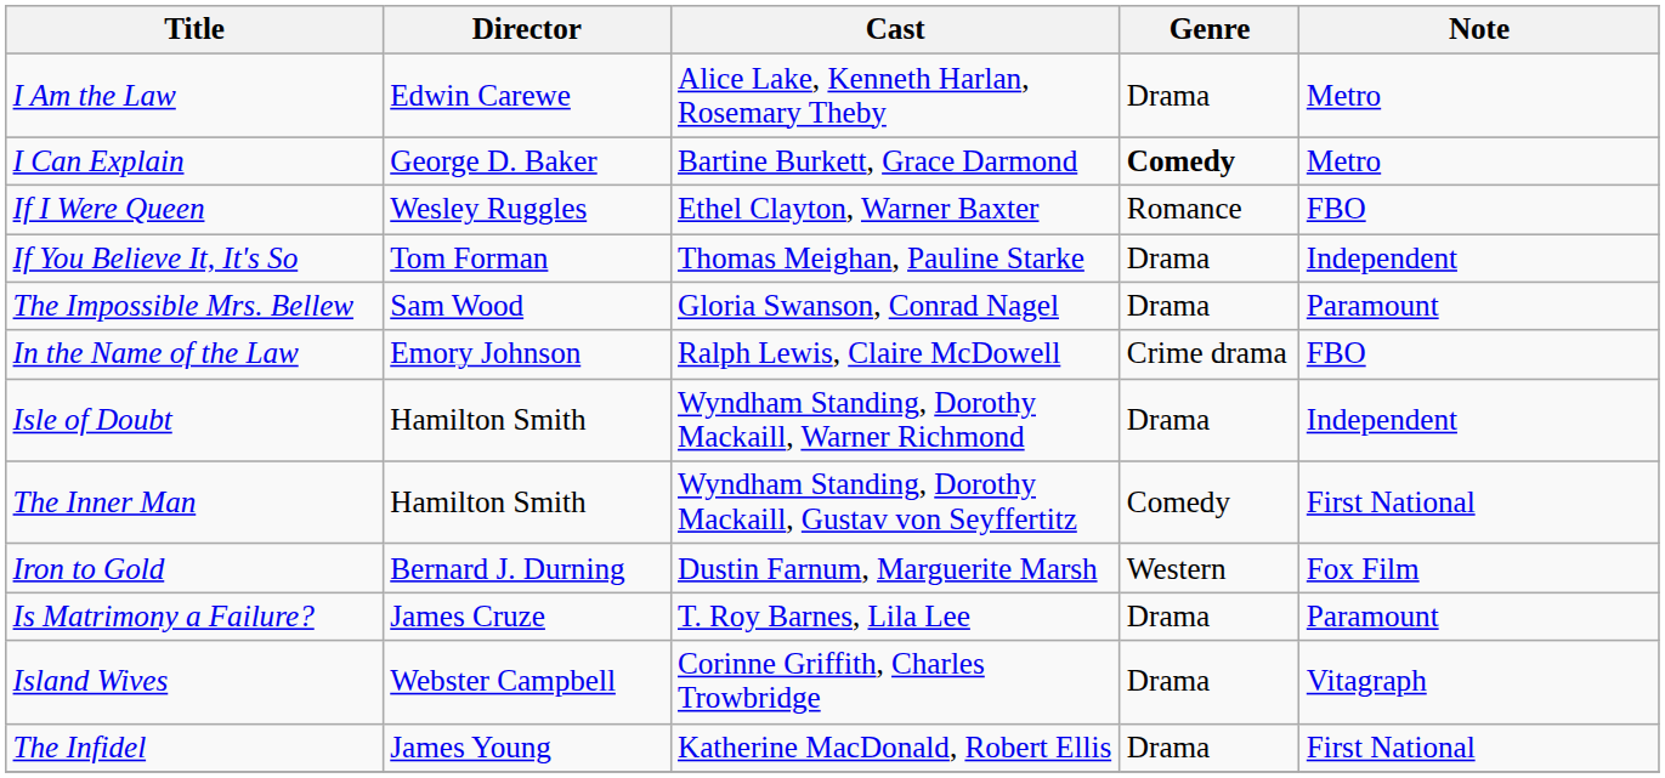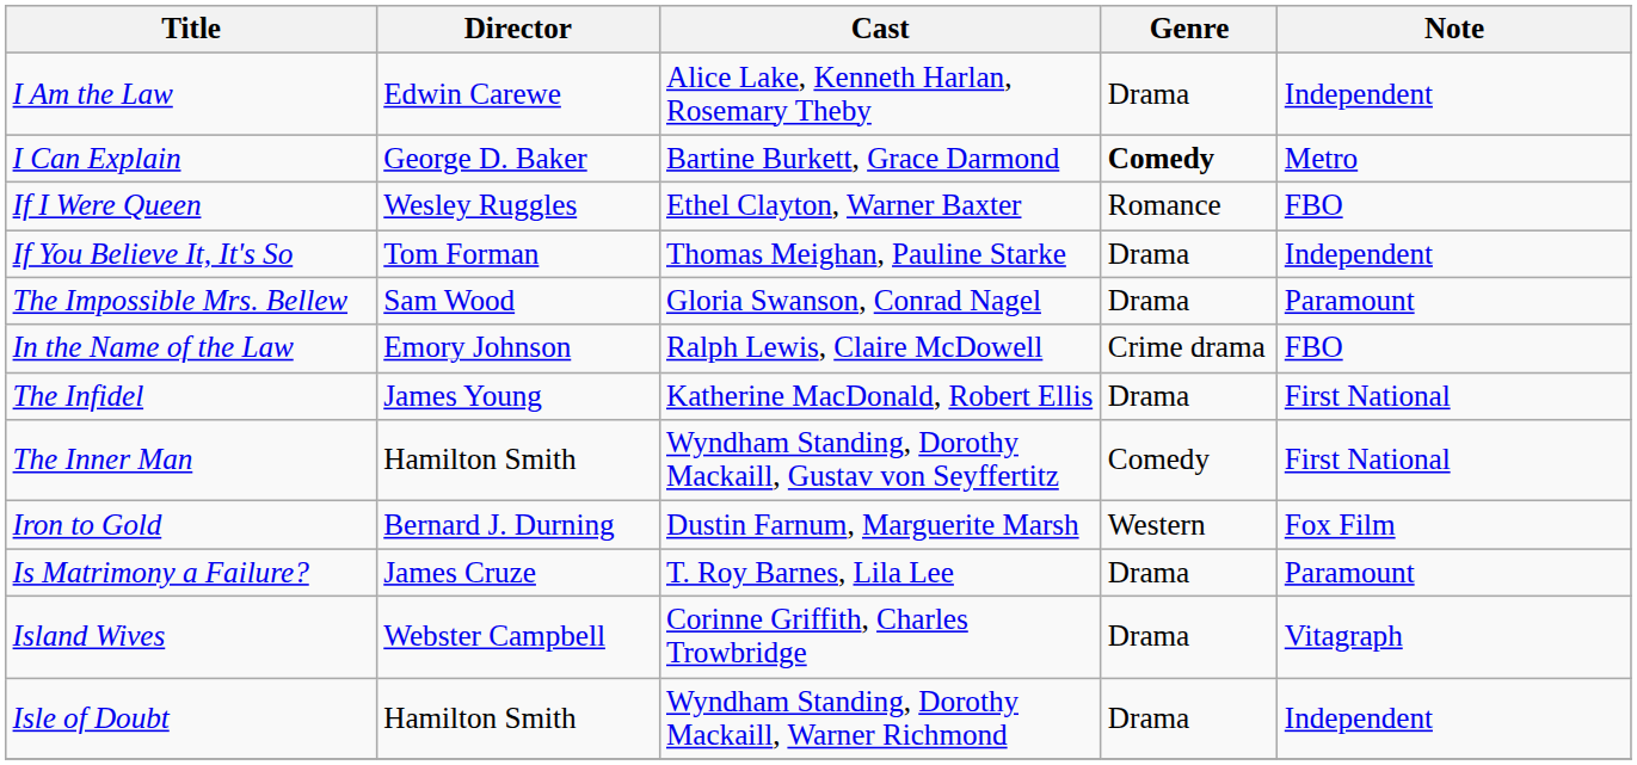 <table class="wikitable">
 <tr>
 <th style="width:21%;">Title</th>
 <th style="width:16%;">Director</th>
 <th style="width:25%;">Cast</th>
 <th style="width:10%;">Genre</th>
 <th style="width:20%;">Note</th>
 </tr>
 <tr>
 <td><em><a href='#'>I Am the Law</a></em></td>
 <td><a href='#'>Edwin Carewe</a></td>
 <td><a href='#'>Alice Lake</a>, <a href='#'>Kenneth Harlan</a>, <a href='#'>Rosemary Theby</a></td>
 <td>Drama</td>
-<td><a href='#'>Metro</a></td>
+<td><a href='#'>Independent</a></td>
 </tr>
 <tr>
 <td><em><a href='#'>I Can Explain</a></em></td>
 <td><a href='#'>George D. Baker</a></td>
 <td><a href='#'>Bartine Burkett</a>, <a href='#'>Grace Darmond</a></td>
 <td><strong>Comedy</strong></td>
 <td><a href='#'>Metro</a></td>
 </tr>
 <tr>
 <td><em><a href='#'>If I Were Queen</a></em></td>
 <td><a href='#'>Wesley Ruggles</a></td>
 <td><a href='#'>Ethel Clayton</a>, <a href='#'>Warner Baxter</a></td>
 <td>Romance</td>
 <td><a href='#'>FBO</a></td>
 </tr>
 <tr>
 <td><em><a href='#'>If You Believe It, It's So</a></em></td>
 <td><a href='#'>Tom Forman</a></td>
 <td><a href='#'>Thomas Meighan</a>, <a href='#'>Pauline Starke</a></td>
 <td>Drama</td>
 <td><a href='#'>Independent</a></td>
 </tr>
 <tr>
 <td><em><a href='#'>The Impossible Mrs. Bellew</a></em></td>
 <td><a href='#'>Sam Wood</a></td>
 <td><a href='#'>Gloria Swanson</a>, <a href='#'>Conrad Nagel</a></td>
 <td>Drama</td>
 <td><a href='#'>Paramount</a></td>
 </tr>
 <tr>
 <td><em><a href='#'>In the Name of the Law</a></em></td>
 <td><a href='#'>Emory Johnson</a></td>
 <td><a href='#'>Ralph Lewis</a>, <a href='#'>Claire McDowell</a></td>
 <td>Crime drama</td>
 <td><a href='#'>FBO</a></td>
 </tr>
 <tr>
-<td><em><a href='#'>Isle of Doubt</a></em></td>
-<td>Hamilton Smith</td>
-<td><a href='#'>Wyndham Standing</a>, <a href='#'>Dorothy Mackaill</a>, <a href='#'>Warner Richmond</a></td>
+<td><em><a href='#'>The Infidel</a></em></td>
+<td><a href='#'>James Young</a></td>
+<td><a href='#'>Katherine MacDonald</a>, <a href='#'>Robert Ellis</a></td>
 <td>Drama</td>
-<td><a href='#'>Independent</a></td>
+<td><a href='#'>First National</a></td>
 </tr>
 <tr>
 <td><em><a href='#'>The Inner Man</a></em></td>
 <td>Hamilton Smith</td>
 <td><a href='#'>Wyndham Standing</a>, <a href='#'>Dorothy Mackaill</a>, <a href='#'>Gustav von Seyffertitz</a></td>
 <td>Comedy</td>
 <td><a href='#'>First National</a></td>
 </tr>
 <tr>
 <td><em><a href='#'>Iron to Gold</a></em></td>
 <td><a href='#'>Bernard J. Durning</a></td>
 <td><a href='#'>Dustin Farnum</a>, <a href='#'>Marguerite Marsh</a></td>
 <td>Western</td>
 <td><a href='#'>Fox Film</a></td>
 </tr>
 <tr>
 <td><em><a href='#'>Is Matrimony a Failure?</a></em></td>
 <td><a href='#'>James Cruze</a></td>
 <td><a href='#'>T. Roy Barnes</a>, <a href='#'>Lila Lee</a></td>
 <td>Drama</td>
 <td><a href='#'>Paramount</a></td>
 </tr>
 <tr>
 <td><em><a href='#'>Island Wives</a></em></td>
 <td><a href='#'>Webster Campbell</a></td>
 <td><a href='#'>Corinne Griffith</a>, <a href='#'>Charles Trowbridge</a></td>
 <td>Drama</td>
 <td><a href='#'>Vitagraph</a></td>
 </tr>
 <tr>
-<td><em><a href='#'>The Infidel</a></em></td>
-<td><a href='#'>James Young</a></td>
-<td><a href='#'>Katherine MacDonald</a>, <a href='#'>Robert Ellis</a></td>
+<td><em><a href='#'>Isle of Doubt</a></em></td>
+<td>Hamilton Smith</td>
+<td><a href='#'>Wyndham Standing</a>, <a href='#'>Dorothy Mackaill</a>, <a href='#'>Warner Richmond</a></td>
 <td>Drama</td>
-<td><a href='#'>First National</a></td>
+<td><a href='#'>Independent</a></td>
 </tr>
 <tr>
 </tr>
 </table>
